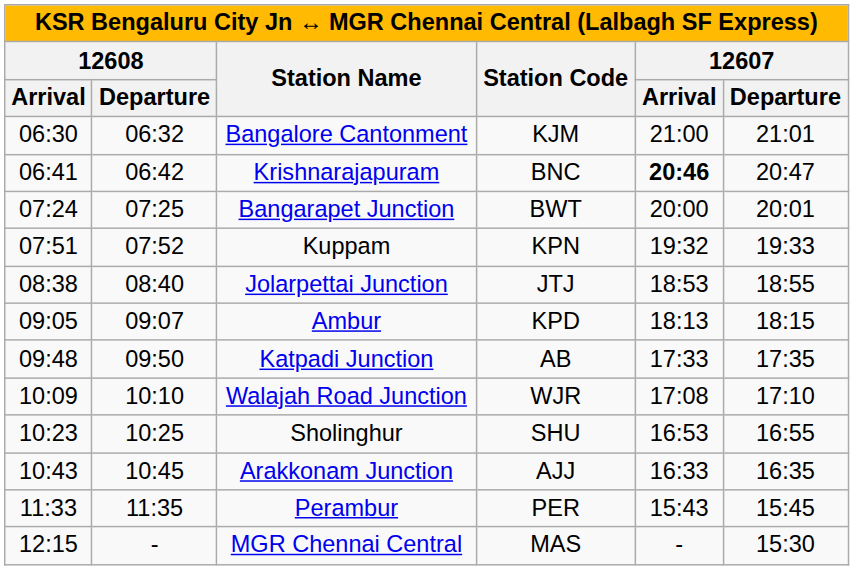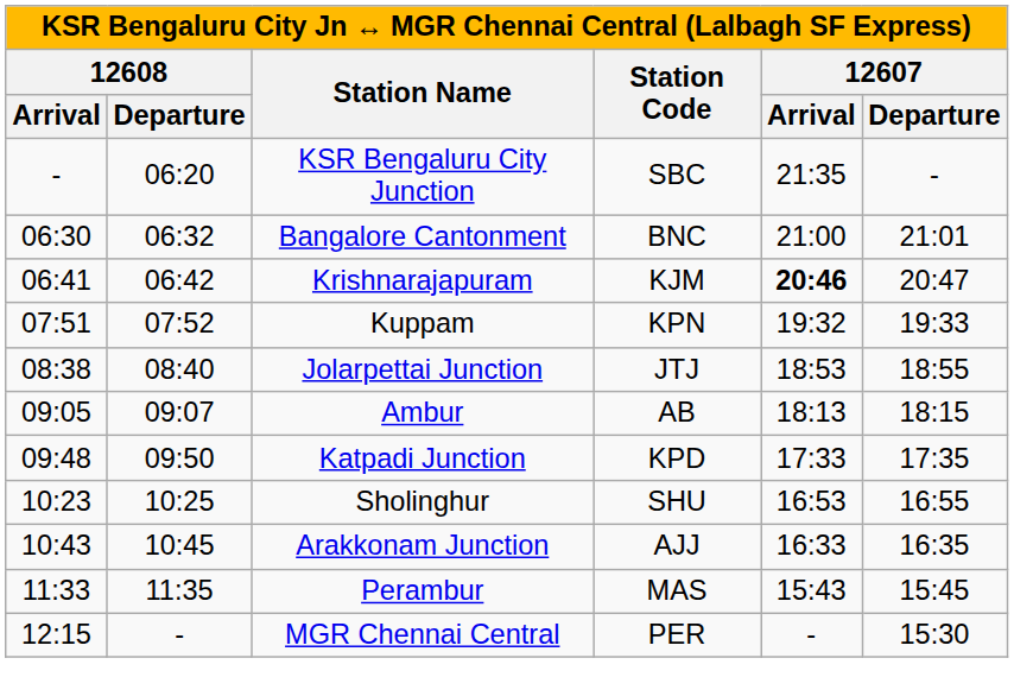 <table class="wikitable sortable" width="65%" style="text-align: center;">
 <tr>
 <td colspan="6" align="center" style="background:#FFBA01;"><span><strong>KSR Bengaluru City Jn ↔ MGR Chennai Central (Lalbagh SF Express)</strong></span></td>
 </tr>
 <tr>
 <th colspan="2">12608</th>
 <th rowspan="2">Station Name</th>
 <th rowspan="2">Station Code</th>
 <th colspan="2">12607</th>
 </tr>
 <tr>
 <th>Arrival</th>
 <th>Departure</th>
 <th>Arrival</th>
 <th>Departure</th>
 </tr>
 <tr>
+<td>-</td>
+<td>06:20</td>
+<td><a href='#'>KSR Bengaluru City Junction</a></td>
+<td>SBC</td>
+<td>21:35</td>
+<td>-</td>
+</tr>
+<tr>
 <td>06:30</td>
 <td>06:32</td>
 <td><a href='#'>Bangalore Cantonment</a></td>
-<td>KJM</td>
+<td>BNC</td>
 <td>21:00</td>
 <td>21:01</td>
 </tr>
 <tr>
 <td>06:41</td>
 <td>06:42</td>
 <td><a href='#'>Krishnarajapuram</a></td>
-<td>BNC</td>
+<td>KJM</td>
 <td><strong>20:46</strong></td>
 <td>20:47</td>
-</tr>
-<tr>
-<td>07:24</td>
-<td>07:25</td>
-<td><a href='#'>Bangarapet Junction</a></td>
-<td>BWT</td>
-<td>20:00</td>
-<td>20:01</td>
 </tr>
 <tr>
 <td>07:51</td>
 <td>07:52</td>
 <td>Kuppam</td>
 <td>KPN</td>
 <td>19:32</td>
 <td>19:33</td>
 </tr>
 <tr>
 <td>08:38</td>
 <td>08:40</td>
 <td><a href='#'>Jolarpettai Junction</a></td>
 <td>JTJ</td>
 <td>18:53</td>
 <td>18:55</td>
 </tr>
 <tr>
 <td>09:05</td>
 <td>09:07</td>
 <td><a href='#'>Ambur</a></td>
-<td>KPD</td>
+<td>AB</td>
 <td>18:13</td>
 <td>18:15</td>
 </tr>
 <tr>
 <td>09:48</td>
 <td>09:50</td>
 <td><a href='#'>Katpadi Junction</a></td>
-<td>AB</td>
+<td>KPD</td>
 <td>17:33</td>
 <td>17:35</td>
-</tr>
-<tr>
-<td>10:09</td>
-<td>10:10</td>
-<td><a href='#'>Walajah Road Junction</a></td>
-<td>WJR</td>
-<td>17:08</td>
-<td>17:10</td>
 </tr>
 <tr>
 <td>10:23</td>
 <td>10:25</td>
 <td>Sholinghur</td>
 <td>SHU</td>
 <td>16:53</td>
 <td>16:55</td>
 </tr>
 <tr>
 <td>10:43</td>
 <td>10:45</td>
 <td><a href='#'>Arakkonam Junction</a></td>
 <td>AJJ</td>
 <td>16:33</td>
 <td>16:35</td>
 </tr>
 <tr>
 <td>11:33</td>
 <td>11:35</td>
 <td><a href='#'>Perambur</a></td>
-<td>PER</td>
+<td>MAS</td>
 <td>15:43</td>
 <td>15:45</td>
 </tr>
 <tr>
 <td>12:15</td>
 <td>-</td>
 <td><a href='#'>MGR Chennai Central</a></td>
-<td>MAS</td>
+<td>PER</td>
 <td>-</td>
 <td>15:30</td>
 </tr>
 </table>
